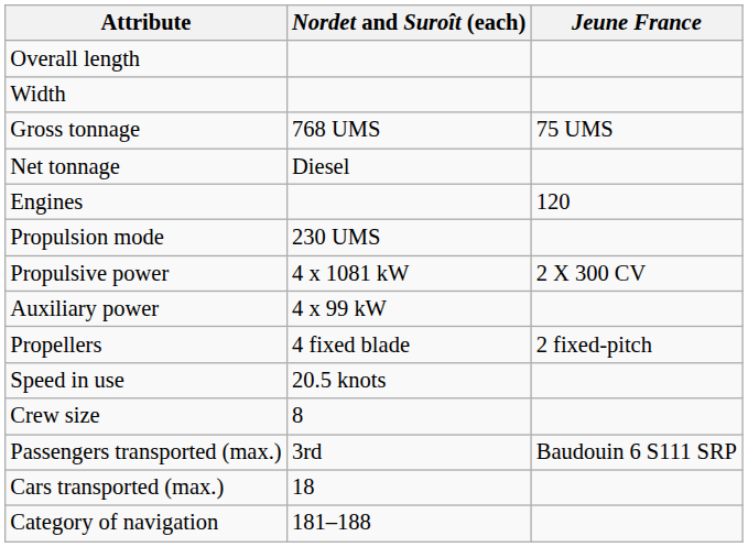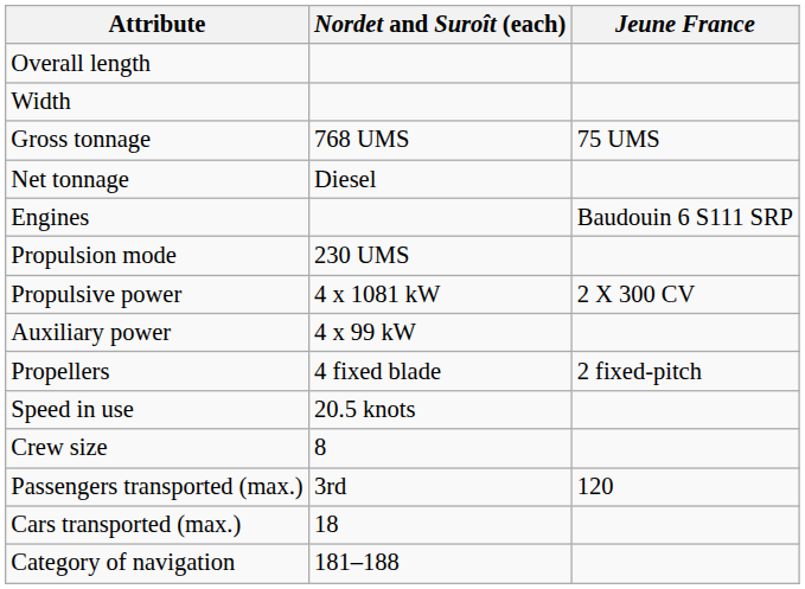 <table class=wikitable>
 <tr>
 <th>Attribute</th>
 <th><em>Nordet</em> and <em>Suroît</em> (each)</th>
 <th><em>Jeune France</em></th>
 </tr>
 <tr>
 <td>Overall length</td>
 <td></td>
 <td></td>
 </tr>
 <tr>
 <td>Width</td>
 <td></td>
 <td></td>
 </tr>
 <tr>
 <td>Gross tonnage</td>
 <td>768 UMS</td>
 <td>75 UMS</td>
 </tr>
 <tr>
 <td>Net tonnage</td>
 <td>Diesel</td>
 <td></td>
 </tr>
 <tr>
 <td>Engines</td>
 <td></td>
-<td>120</td>
+<td>Baudouin 6 S111 SRP</td>
 </tr>
 <tr>
 <td>Propulsion mode</td>
 <td>230 UMS</td>
 <td></td>
 </tr>
 <tr>
 <td>Propulsive power</td>
 <td>4 x 1081 kW</td>
 <td>2 X 300 CV</td>
 </tr>
 <tr>
 <td>Auxiliary power</td>
 <td>4 x 99 kW</td>
 <td></td>
 </tr>
 <tr>
 <td>Propellers</td>
 <td>4 fixed blade</td>
 <td>2 fixed-pitch</td>
 </tr>
 <tr>
 <td>Speed in use</td>
 <td>20.5 knots</td>
 <td></td>
 </tr>
 <tr>
 <td>Crew size</td>
 <td>8</td>
 <td></td>
 </tr>
 <tr>
 <td>Passengers transported (max.)</td>
 <td>3rd</td>
-<td>Baudouin 6 S111 SRP</td>
+<td>120</td>
 </tr>
 <tr>
 <td>Cars transported (max.)</td>
 <td>18</td>
 <td></td>
 </tr>
 <tr>
 <td>Category of navigation</td>
 <td>181–188</td>
 <td></td>
 </tr>
 </table>
